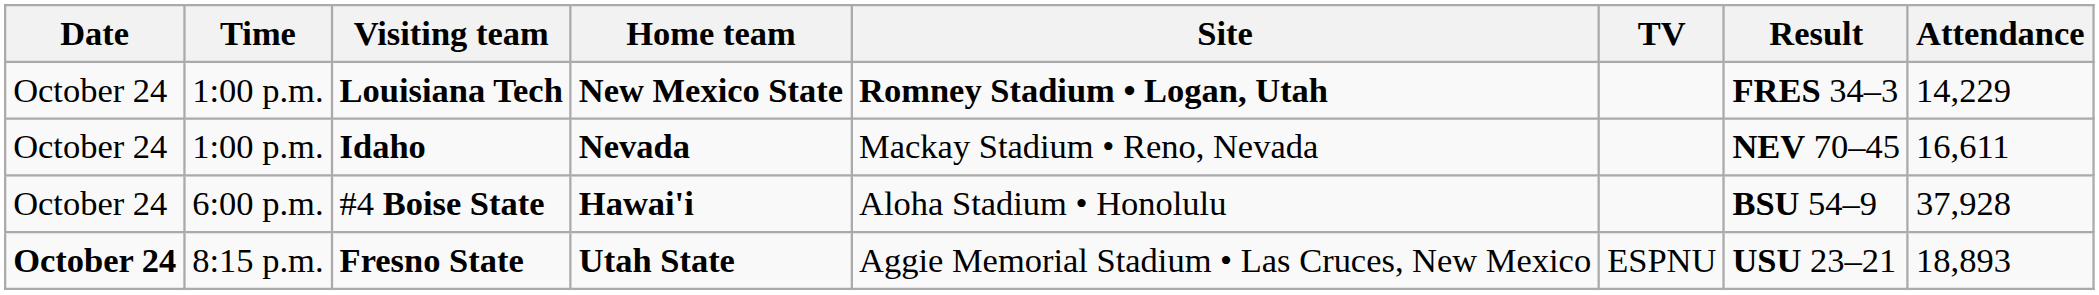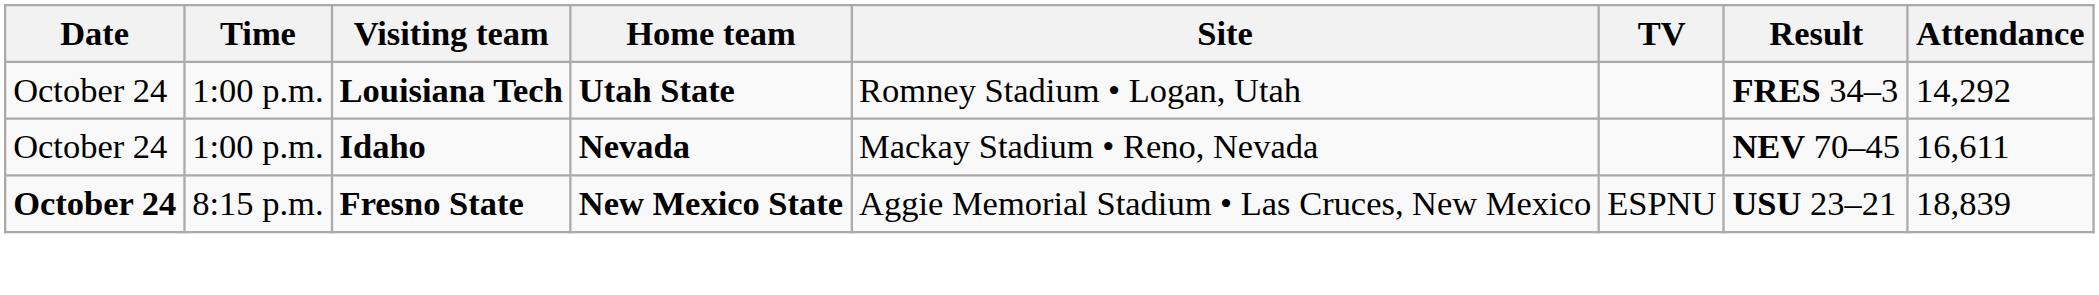 <table class="wikitable" style="font-size:95%;">
 <tr>
 <th>Date</th>
 <th>Time</th>
 <th>Visiting team</th>
 <th>Home team</th>
 <th>Site</th>
 <th>TV</th>
 <th>Result</th>
 <th>Attendance</th>
 </tr>
 <tr bgcolor=>
 <td>October 24</td>
 <td>1:00 p.m.</td>
 <td><strong>Louisiana Tech</strong></td>
-<td><strong>New Mexico State</strong></td>
-<td><strong>Romney Stadium • Logan, Utah</strong></td>
+<td><strong>Utah State</strong></td>
+<td>Romney Stadium • Logan, Utah</td>
 <td></td>
 <td><strong>FRES</strong> 34–3</td>
-<td>14,229</td>
+<td>14,292</td>
 </tr>
 <tr bgcolor=>
 <td>October 24</td>
 <td>1:00 p.m.</td>
 <td><strong>Idaho</strong></td>
 <td><strong>Nevada</strong></td>
 <td>Mackay Stadium • Reno, Nevada</td>
 <td></td>
 <td><strong>NEV</strong> 70–45</td>
 <td>16,611</td>
 </tr>
 <tr bgcolor=>
-<td>October 24</td>
-<td>6:00 p.m.</td>
-<td>#4 <strong>Boise State</strong></td>
-<td><strong>Hawai'i</strong></td>
-<td>Aloha Stadium • Honolulu</td>
-<td></td>
-<td><strong>BSU</strong> 54–9</td>
-<td>37,928</td>
-</tr>
-<tr bgcolor=>
 <td><strong>October 24</strong></td>
 <td>8:15 p.m.</td>
 <td><strong>Fresno State</strong></td>
-<td><strong>Utah State</strong></td>
+<td><strong>New Mexico State</strong></td>
 <td>Aggie Memorial Stadium • Las Cruces, New Mexico</td>
 <td>ESPNU</td>
 <td><strong>USU</strong> 23–21</td>
-<td>18,893</td>
+<td>18,839</td>
 </tr>
 </table>
